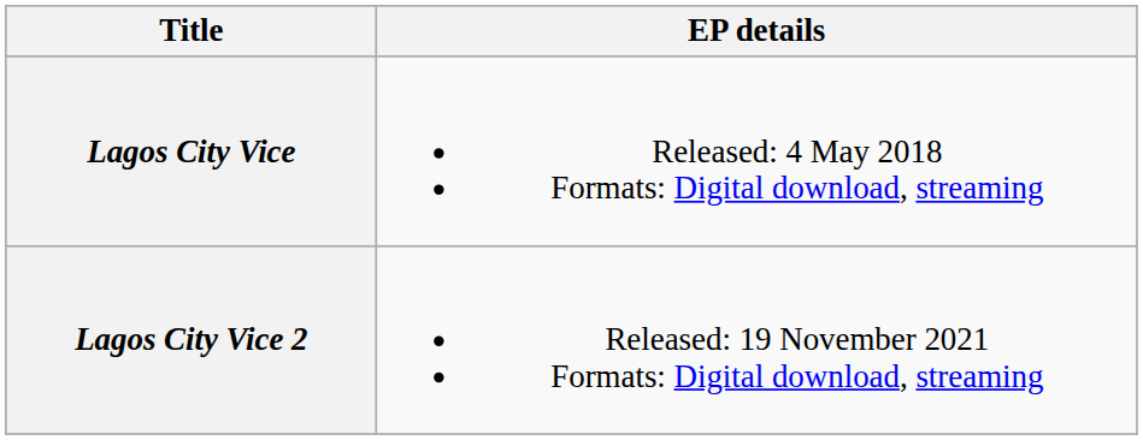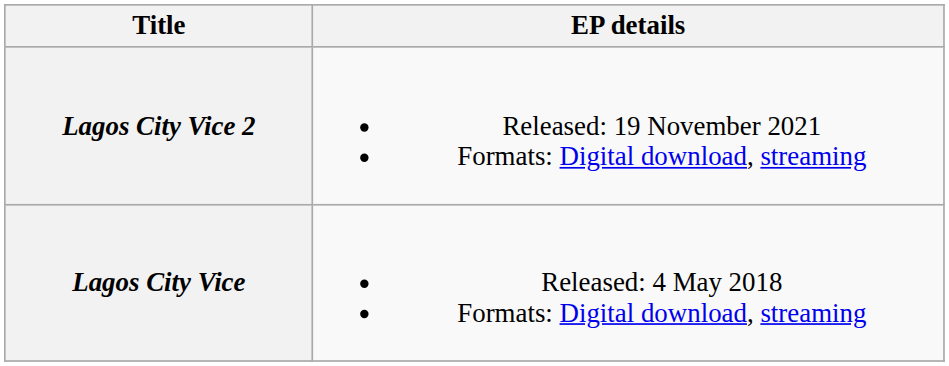 <table class="wikitable plainrowheaders" style="text-align:center;">
 <tr>
 <th scope="col" style="width:11em;">Title</th>
 <th scope="col" style="width:23em;">EP details</th>
 </tr>
 <tr>
+<th scope="row"><em>Lagos City Vice 2</em></th>
+<td><br><ul><li>Released: 19 November 2021</li><li>Formats: <a href='#'>Digital download</a>, <a href='#'>streaming</a></li></ul></td>
+</tr>
+<tr>
 <th scope="row"><em>Lagos City Vice</em></th>
 <td><br><ul><li>Released: 4 May 2018</li><li>Formats: <a href='#'>Digital download</a>, <a href='#'>streaming</a></li></ul></td>
 </tr>
-<tr>
-<th scope="row"><em>Lagos City Vice 2</em></th>
-<td><br><ul><li>Released: 19 November 2021</li><li>Formats: <a href='#'>Digital download</a>, <a href='#'>streaming</a></li></ul></td>
-</tr>
 </table>
